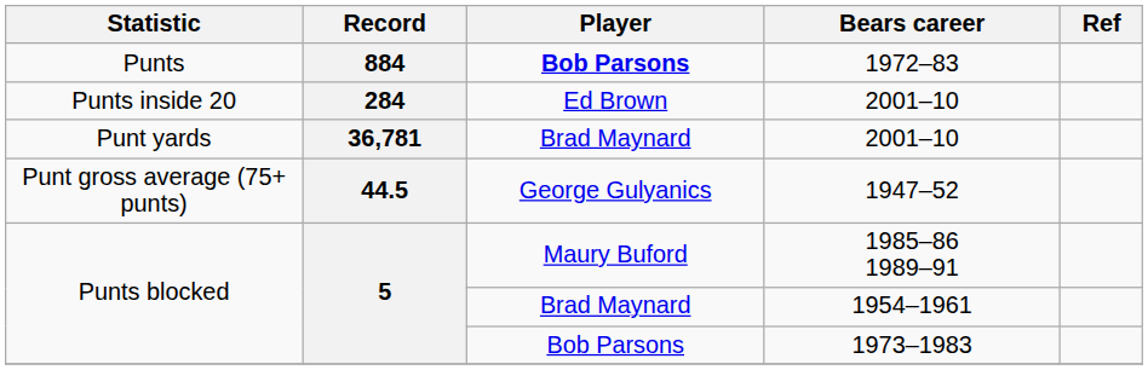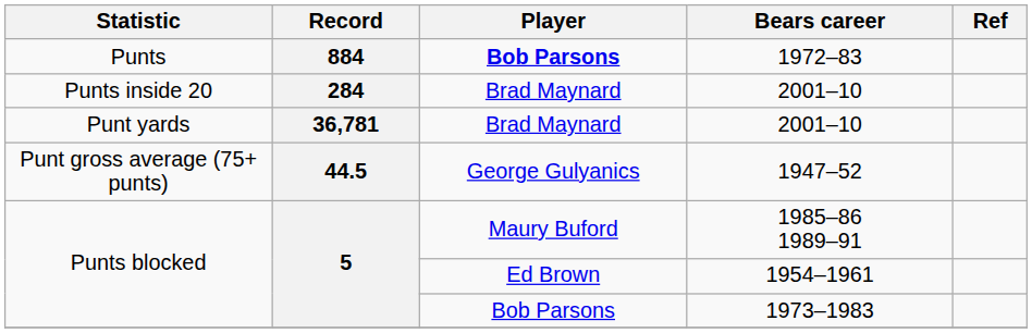 <table class="sortable wikitable" style="text-align:center" width="60%">
 <tr>
 <th scope="col" width=18%>Statistic</th>
 <th scope="col" width=10% class="unsortable">Record</th>
 <th scope="col" width=18%>Player</th>
 <th scope="col" width=18%>Bears career</th>
 <th scope="col" width=5% class="unsortable">Ref</th>
 </tr>
 <tr>
 <td>Punts</td>
 <th>884</th>
 <td><strong><a href='#'>Bob Parsons</a></strong></td>
 <td>1972–83</td>
 <td></td>
 </tr>
 <tr>
 <td>Punts inside 20</td>
 <th>284</th>
-<td><a href='#'>Ed Brown</a></td>
+<td><a href='#'>Brad Maynard</a></td>
 <td>2001–10</td>
 <td></td>
 </tr>
 <tr>
 <td>Punt yards</td>
 <th>36,781</th>
 <td><a href='#'>Brad Maynard</a></td>
 <td>2001–10</td>
 <td></td>
 </tr>
 <tr>
 <td>Punt gross average (75+ punts)</td>
 <th>44.5</th>
 <td><a href='#'>George Gulyanics</a></td>
 <td>1947–52</td>
 <td></td>
 </tr>
 <tr>
 <td rowSpan="3">Punts blocked</td>
 <th rowSpan="3">5</th>
 <td><a href='#'>Maury Buford</a></td>
 <td>1985–86<br>1989–91</td>
 <td></td>
 </tr>
 <tr>
-<td><a href='#'>Brad Maynard</a></td>
+<td><a href='#'>Ed Brown</a></td>
 <td>1954–1961</td>
 <td></td>
 </tr>
 <tr>
 <td><a href='#'>Bob Parsons</a></td>
 <td>1973–1983</td>
 <td></td>
 </tr>
 <tr>
 </tr>
 </table>
